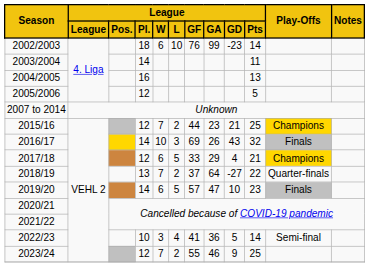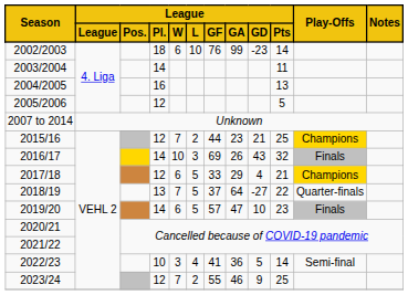 <table class="wikitable">
 <tr style="background:#d92121;">
 <th rowspan="2" ! style="background:#F1C40F; color:#000000; border:2px solid #000000;" scope="col">Season</th>
 <th colspan="9" ! style="background:#F1C40F; color:#000000; border:2px solid #000000;" scope="col">League</th>
 <th rowspan="2" ! style="background:#F1C40F; color:#000000; border:2px solid #000000;" scope="col">Play-Offs</th>
 <th rowspan="2" ! style="background:#F1C40F; color:#000000; border:2px solid #000000;" scope="col">Notes</th>
 </tr>
 <tr>
 <th style="background:#F1C40F; color:#000000;border:2px solid #000000;" scope="col">League</th>
 <th style="background:#F1C40F; color:#000000;border:2px solid #000000;" scope="col">Pos.</th>
 <th style="background:#F1C40F; color:#000000;border:2px solid #000000;" scope="col">Pl.</th>
 <th style="background:#F1C40F; color:#000000;border:2px solid #000000;" scope="col">W</th>
 <th style="background:#F1C40F; color:#000000;border:2px solid #000000;" scope="col">L</th>
 <th style="background:#F1C40F; color:#000000;border:2px solid #000000;" scope="col">GF</th>
 <th style="background:#F1C40F; color:#000000;border:2px solid #000000;" scope="col">GA</th>
 <th style="background:#F1C40F; color:#000000;border:2px solid #000000;" scope="col">GD</th>
 <th style="background:#F1C40F; color:#000000;border:2px solid #000000;" scope="col">Pts</th>
 </tr>
 <tr>
 <td align=center>2002/2003</td>
 <td rowspan=4; align=center> <a href='#'>4. Liga</a></td>
 <td align=center></td>
 <td align=center>18</td>
 <td align=center>6</td>
 <td align=center>10</td>
 <td align=center>76</td>
 <td align=center>99</td>
 <td align=center>-23</td>
 <td align=center>14</td>
 <td align=center></td>
 <td align=center></td>
 </tr>
 <tr>
 <td align=center>2003/2004</td>
 <td align=center></td>
 <td align=center>14</td>
 <td align=center></td>
 <td align=center></td>
 <td align=center></td>
 <td align=center></td>
 <td align=center></td>
 <td align=center>11</td>
 <td align=center></td>
 <td align=center></td>
 </tr>
 <tr>
 <td align=center>2004/2005</td>
 <td align=center></td>
 <td align=center>16</td>
 <td align=center></td>
 <td align=center></td>
 <td align=center></td>
 <td align=center></td>
 <td align=center></td>
 <td align=center>13</td>
 <td align=center></td>
 <td align=center></td>
 </tr>
 <tr>
 <td align=center>2005/2006</td>
 <td align=center></td>
 <td align=center>12</td>
 <td align=center></td>
 <td align=center></td>
 <td align=center></td>
 <td align=center></td>
 <td align=center></td>
 <td align=center>5</td>
 <td align=center></td>
 <td align=center></td>
 </tr>
 <tr>
 <td align=center>2007 to 2014</td>
 <td rowspan=1; colspan=11; align=center><em>Unknown</em></td>
 </tr>
 <tr>
 <td align=center>2015/16</td>
 <td rowspan=9; align=center> VEHL 2</td>
 <td bgcolor="#C0C0C0"></td>
 <td align=center>12</td>
 <td align=center>7</td>
 <td align=center>2</td>
 <td align=center>44</td>
 <td align=center>23</td>
 <td align=center>21</td>
 <td align=center>25</td>
 <td bgcolor="#FFD700"; align=center>Champions</td>
 <td align=center></td>
 </tr>
 <tr>
 <td align=center>2016/17</td>
 <td bgcolor="#FFD700"></td>
 <td align=center>14</td>
 <td align=center>10</td>
 <td align=center>3</td>
 <td align=center>69</td>
 <td align=center>26</td>
 <td align=center>43</td>
 <td align=center>32</td>
 <td bgcolor="#C0C0C0"; align=center>Finals</td>
 <td align=center></td>
 </tr>
 <tr>
 <td align=center>2017/18</td>
 <td bgcolor="#CD853F"></td>
 <td align=center>12</td>
 <td align=center>6</td>
 <td align=center>5</td>
 <td align=center>33</td>
 <td align=center>29</td>
 <td align=center>4</td>
 <td align=center>21</td>
 <td bgcolor="#FFD700"; align=center>Champions</td>
 <td align=center></td>
 </tr>
 <tr>
 <td align=center>2018/19</td>
 <td></td>
 <td align=center>13</td>
 <td align=center>7</td>
-<td align=center>2</td>
+<td align=center>5</td>
 <td align=center>37</td>
 <td align=center>64</td>
 <td align=center>-27</td>
 <td align=center>22</td>
 <td align=center>Quarter-finals</td>
 <td align=center></td>
 </tr>
 <tr>
 <td align=center>2019/20</td>
 <td bgcolor="#CD853F"></td>
 <td align=center>14</td>
 <td align=center>6</td>
 <td align=center>5</td>
 <td align=center>57</td>
 <td align=center>47</td>
 <td align=center>10</td>
 <td align=center>23</td>
 <td bgcolor="#C0C0C0"; align=center>Finals</td>
 <td align=center></td>
 </tr>
 <tr>
 <td align=center>2020/21</td>
 <td rowspan=2; colspan=10; align=center><em>Cancelled because of <a href='#'>COVID-19 pandemic</a></em></td>
 </tr>
 <tr>
 <td align=center>2021/22</td>
 </tr>
 <tr>
 <td align=center>2022/23</td>
 <td></td>
 <td align=center>10</td>
 <td align=center>3</td>
 <td align=center>4</td>
 <td align=center>41</td>
 <td align=center>36</td>
 <td align=center>5</td>
 <td align=center>14</td>
 <td align=center>Semi-final</td>
 <td align=center></td>
 </tr>
 <tr>
 <td align=center>2023/24</td>
 <td bgcolor="#C0C0C0"></td>
 <td align=center>12</td>
 <td align=center>7</td>
 <td align=center>2</td>
 <td align=center>55</td>
 <td align=center>46</td>
 <td align=center>9</td>
 <td align=center>25</td>
 <td align=center></td>
 <td align=center></td>
 </tr>
 <tr>
 </tr>
 </table>
